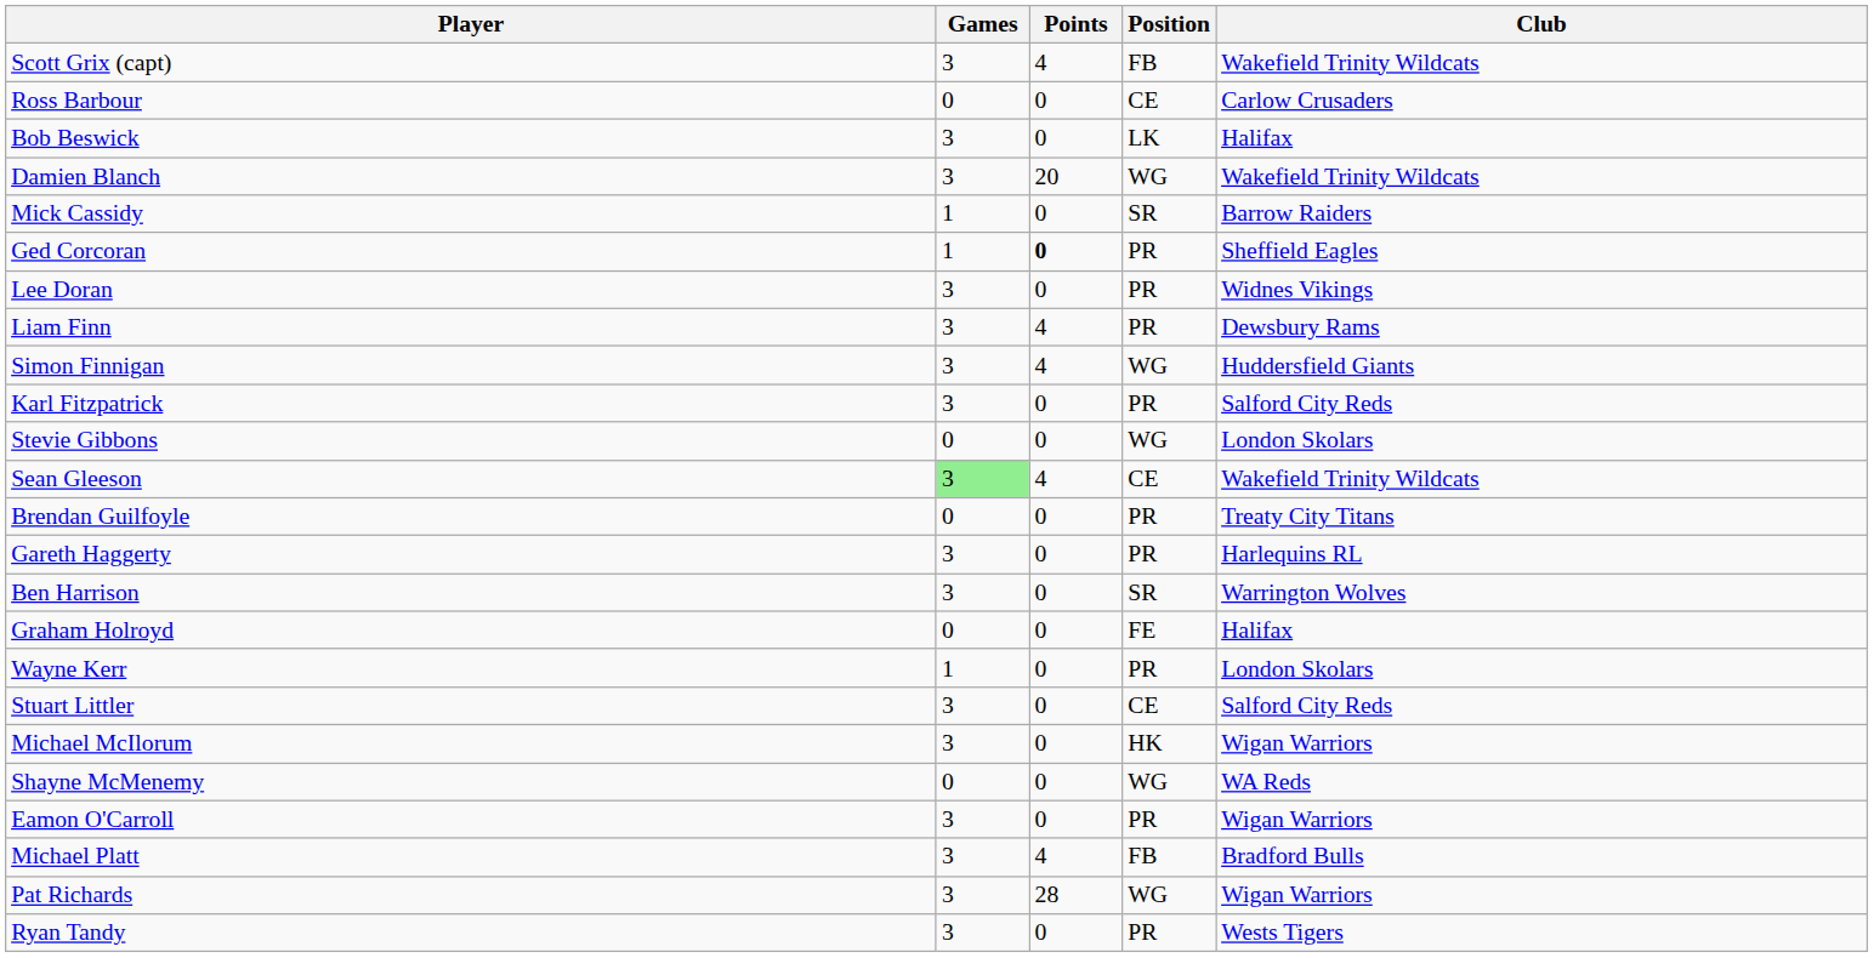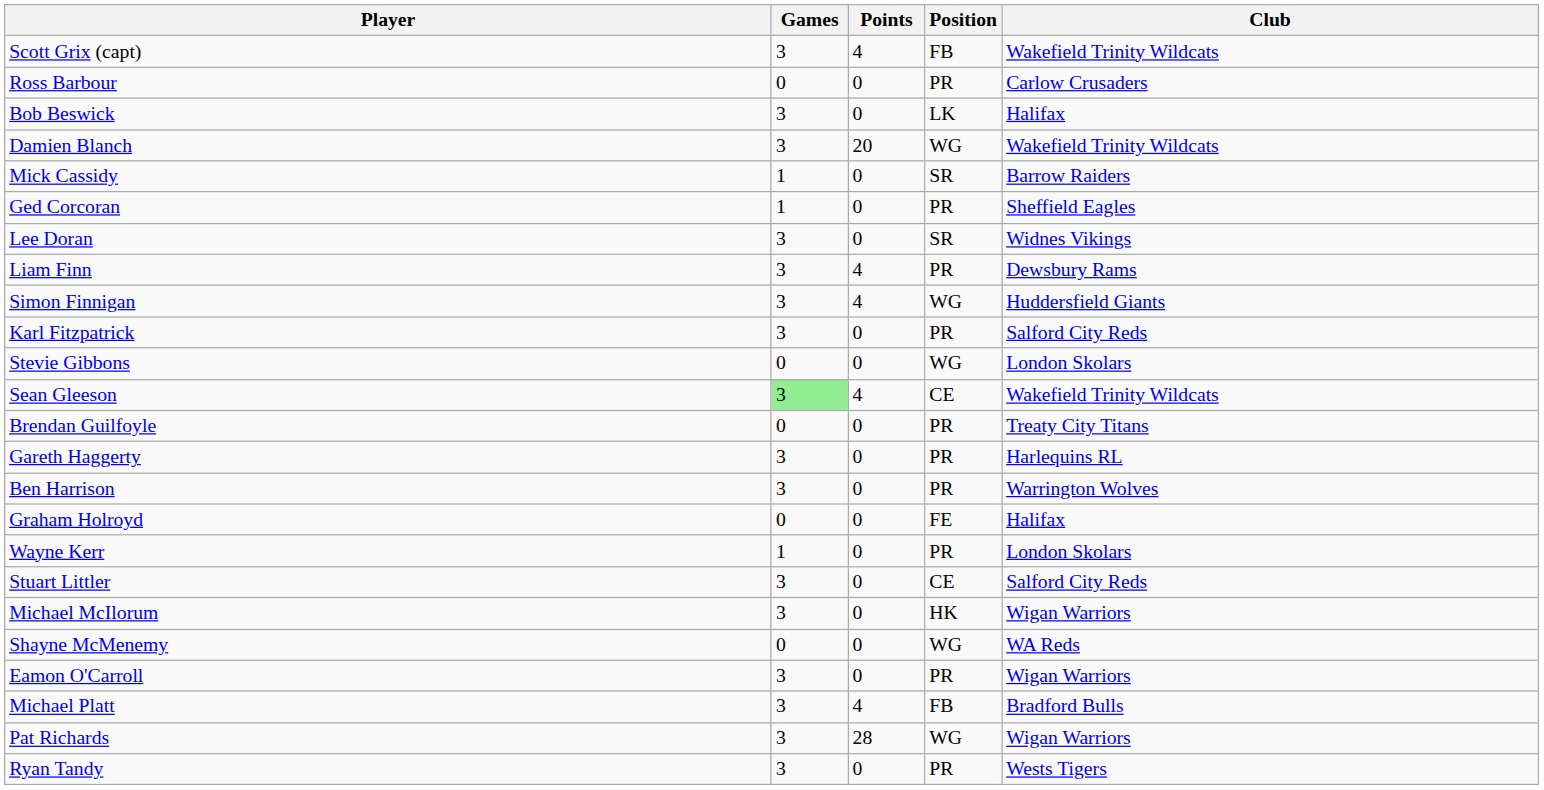 <table class="wikitable">
 <tr bgcolor=#FFFFFF>
 <th !width=25%>Player</th>
 <th width=5%>Games</th>
 <th width=5%>Points</th>
 <th width=5%>Position</th>
 <th width=35%>Club</th>
 </tr>
 <tr>
 <td><a href='#'>Scott Grix</a> (capt)</td>
 <td>3</td>
 <td>4</td>
 <td>FB</td>
 <td> <a href='#'>Wakefield Trinity Wildcats</a></td>
 </tr>
 <tr>
 <td><a href='#'>Ross Barbour</a></td>
 <td>0</td>
 <td>0</td>
-<td>CE</td>
+<td>PR</td>
 <td> <a href='#'>Carlow Crusaders</a></td>
 </tr>
 <tr>
 <td><a href='#'>Bob Beswick</a></td>
 <td>3</td>
 <td>0</td>
 <td>LK</td>
 <td> <a href='#'>Halifax</a></td>
 </tr>
 <tr>
 <td><a href='#'>Damien Blanch</a></td>
 <td>3</td>
 <td>20</td>
 <td>WG</td>
 <td> <a href='#'>Wakefield Trinity Wildcats</a></td>
 </tr>
 <tr>
 <td><a href='#'>Mick Cassidy</a></td>
 <td>1</td>
 <td>0</td>
 <td>SR</td>
 <td> <a href='#'>Barrow Raiders</a></td>
 </tr>
 <tr>
 <td><a href='#'>Ged Corcoran</a></td>
 <td>1</td>
-<td><strong>0</strong></td>
+<td>0</td>
 <td>PR</td>
 <td> <a href='#'>Sheffield Eagles</a></td>
 </tr>
 <tr>
 <td><a href='#'>Lee Doran</a></td>
 <td>3</td>
 <td>0</td>
-<td>PR</td>
+<td>SR</td>
 <td> <a href='#'>Widnes Vikings</a></td>
 </tr>
 <tr>
 <td><a href='#'>Liam Finn</a></td>
 <td>3</td>
 <td>4</td>
 <td>PR</td>
 <td> <a href='#'>Dewsbury Rams</a></td>
 </tr>
 <tr>
 <td><a href='#'>Simon Finnigan</a></td>
 <td>3</td>
 <td>4</td>
 <td>WG</td>
 <td> <a href='#'>Huddersfield Giants</a></td>
 </tr>
 <tr>
 <td><a href='#'>Karl Fitzpatrick</a></td>
 <td>3</td>
 <td>0</td>
 <td>PR</td>
 <td> <a href='#'>Salford City Reds</a></td>
 </tr>
 <tr>
 <td><a href='#'>Stevie Gibbons</a></td>
 <td>0</td>
 <td>0</td>
 <td>WG</td>
 <td> <a href='#'>London Skolars</a></td>
 </tr>
 <tr>
 <td><a href='#'>Sean Gleeson</a></td>
 <td style="background: lightgreen;">3</td>
 <td>4</td>
 <td>CE</td>
 <td> <a href='#'>Wakefield Trinity Wildcats</a></td>
 </tr>
 <tr>
 <td><a href='#'>Brendan Guilfoyle</a></td>
 <td>0</td>
 <td>0</td>
 <td>PR</td>
 <td> <a href='#'>Treaty City Titans</a></td>
 </tr>
 <tr>
 <td><a href='#'>Gareth Haggerty</a></td>
 <td>3</td>
 <td>0</td>
 <td>PR</td>
 <td> <a href='#'>Harlequins RL</a></td>
 </tr>
 <tr>
 <td><a href='#'>Ben Harrison</a></td>
 <td>3</td>
 <td>0</td>
-<td>SR</td>
+<td>PR</td>
 <td> <a href='#'>Warrington Wolves</a></td>
 </tr>
 <tr>
 <td><a href='#'>Graham Holroyd</a></td>
 <td>0</td>
 <td>0</td>
 <td>FE</td>
 <td> <a href='#'>Halifax</a></td>
 </tr>
 <tr>
 <td><a href='#'>Wayne Kerr</a></td>
 <td>1</td>
 <td>0</td>
 <td>PR</td>
 <td> <a href='#'>London Skolars</a></td>
 </tr>
 <tr>
 <td><a href='#'>Stuart Littler</a></td>
 <td>3</td>
 <td>0</td>
 <td>CE</td>
 <td> <a href='#'>Salford City Reds</a></td>
 </tr>
 <tr>
 <td><a href='#'>Michael McIlorum</a></td>
 <td>3</td>
 <td>0</td>
 <td>HK</td>
 <td> <a href='#'>Wigan Warriors</a></td>
 </tr>
 <tr>
 <td><a href='#'>Shayne McMenemy</a></td>
 <td>0</td>
 <td>0</td>
 <td>WG</td>
 <td> <a href='#'>WA Reds</a></td>
 </tr>
 <tr>
 <td><a href='#'>Eamon O'Carroll</a></td>
 <td>3</td>
 <td>0</td>
 <td>PR</td>
 <td> <a href='#'>Wigan Warriors</a></td>
 </tr>
 <tr>
 <td><a href='#'>Michael Platt</a></td>
 <td>3</td>
 <td>4</td>
 <td>FB</td>
 <td> <a href='#'>Bradford Bulls</a></td>
 </tr>
 <tr>
 <td><a href='#'>Pat Richards</a></td>
 <td>3</td>
 <td>28</td>
 <td>WG</td>
 <td> <a href='#'>Wigan Warriors</a></td>
 </tr>
 <tr>
 <td><a href='#'>Ryan Tandy</a></td>
 <td>3</td>
 <td>0</td>
 <td>PR</td>
 <td> <a href='#'>Wests Tigers</a></td>
 </tr>
 </table>
